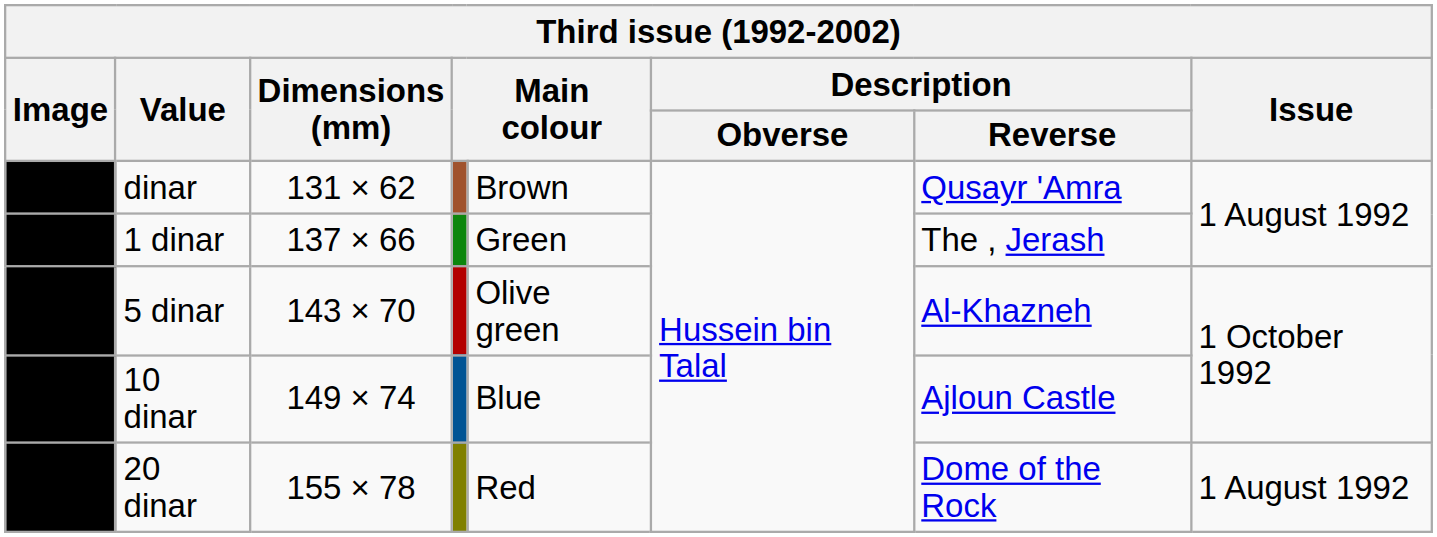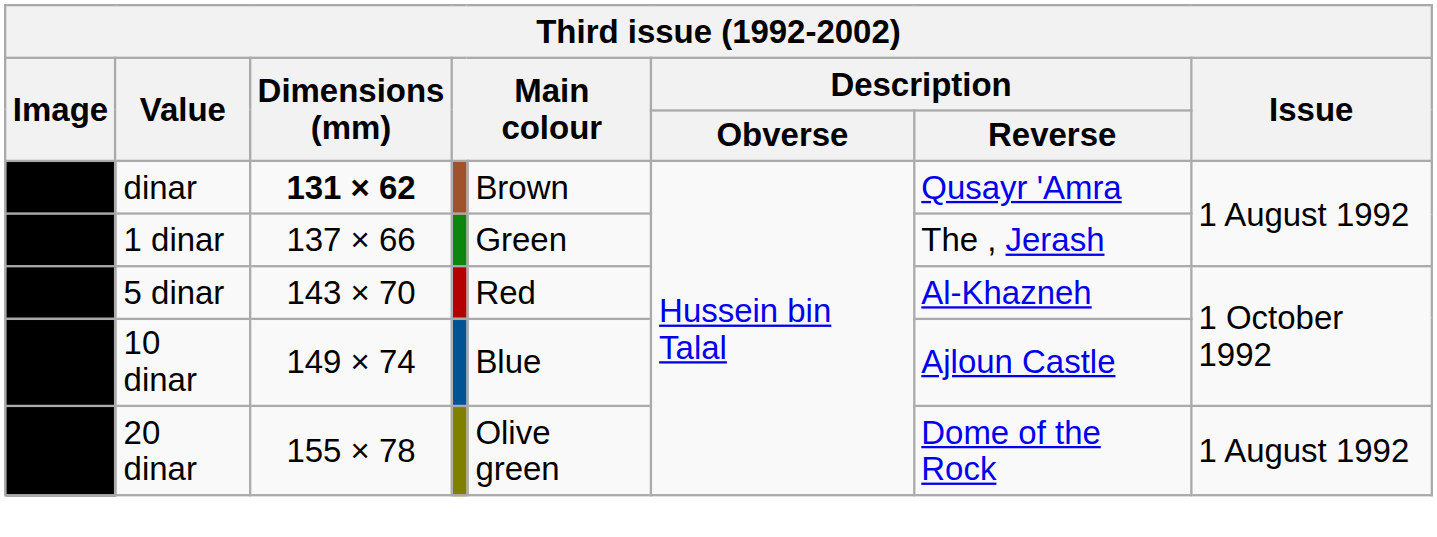 <table class="wikitable" style="margin:auto; font-size:90%; border-width:1px;">
 <tr>
 <th colspan=10>Third issue (1992-2002)</th>
 </tr>
 <tr>
 <th rowspan=2>Image</th>
 <th rowspan=2>Value</th>
 <th rowspan=2>Dimensions<br>(mm)</th>
 <th rowspan=2 colspan=2>Main colour</th>
 <th colspan=2>Description</th>
 <th rowspan=2>Issue</th>
 </tr>
 <tr>
 <th>Obverse</th>
 <th>Reverse</th>
 </tr>
 <tr>
 <td style="background:#000; text-align:center;"></td>
 <td> dinar</td>
-<td align=center>131 × 62</td>
+<td align=center><strong>131 × 62</strong></td>
 <td style="background:#A0522D;"></td>
 <td>Brown</td>
 <td rowspan="5"><a href='#'>Hussein bin Talal</a></td>
 <td><a href='#'>Qusayr 'Amra</a></td>
 <td rowspan="2">1 August 1992</td>
 </tr>
 <tr>
 <td style="background:#000; text-align:center;"></td>
 <td>1 dinar</td>
 <td align=center>137 × 66</td>
 <td style="background:#0D860D;"></td>
 <td>Green</td>
 <td>The , <a href='#'>Jerash</a></td>
 </tr>
 <tr>
 <td style="background:#000; text-align:center;"></td>
 <td>5 dinar</td>
 <td align=center>143 × 70</td>
 <td style="background:#B30000;"></td>
-<td>Olive green</td>
+<td>Red</td>
 <td><a href='#'>Al-Khazneh</a></td>
 <td rowspan="2">1 October 1992</td>
 </tr>
 <tr>
 <td style="background:#000; text-align:center;"></td>
 <td>10 dinar</td>
 <td align=center>149 × 74</td>
 <td style="background:#015494;"></td>
 <td>Blue</td>
 <td><a href='#'>Ajloun Castle</a></td>
 </tr>
 <tr>
 <td style="background:#000; text-align:center;"></td>
 <td>20 dinar</td>
 <td align=center>155 × 78</td>
 <td style="background:#808000;"></td>
-<td>Red</td>
+<td>Olive green</td>
 <td><a href='#'>Dome of the Rock</a></td>
 <td>1 August 1992</td>
 </tr>
 </table>
